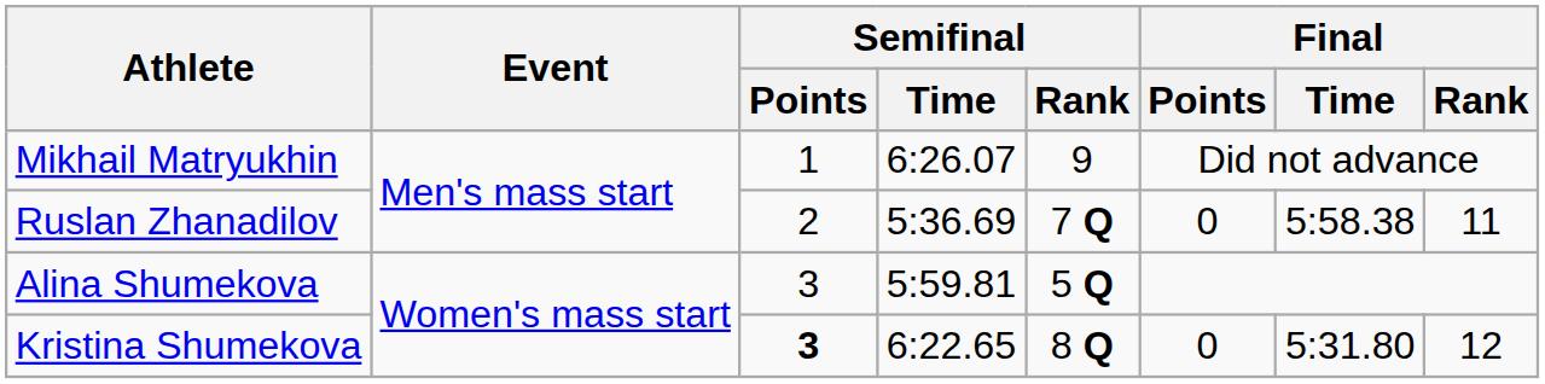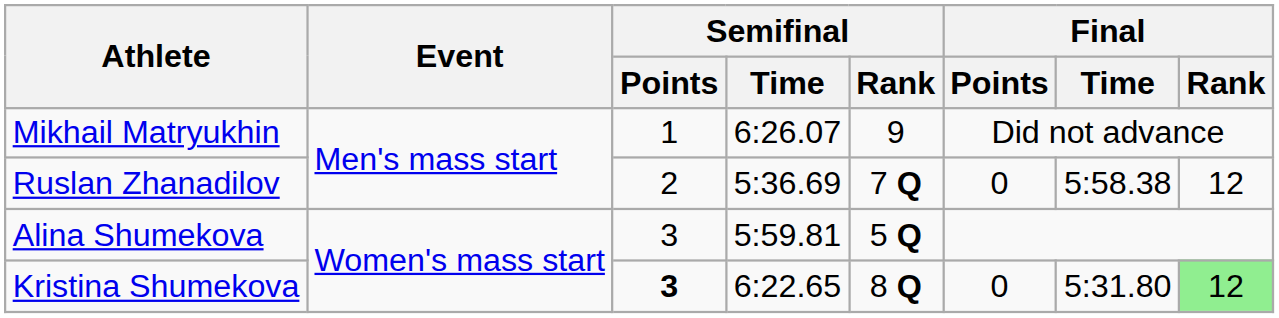 <table class="wikitable" style="font-size:90%">
 <tr>
 <th rowspan=2>Athlete</th>
 <th rowspan=2>Event</th>
 <th colspan=3>Semifinal</th>
 <th colspan=3>Final</th>
 </tr>
 <tr>
 <th>Points</th>
 <th>Time</th>
 <th>Rank</th>
 <th>Points</th>
 <th>Time</th>
 <th>Rank</th>
 </tr>
 <tr align=center>
 <td align=left><a href='#'>Mikhail Matryukhin</a></td>
 <td align=left rowspan=2><a href='#'>Men's mass start</a></td>
 <td>1</td>
 <td>6:26.07</td>
 <td>9</td>
 <td colspan=3>Did not advance</td>
 </tr>
 <tr align=center>
 <td align=left><a href='#'>Ruslan Zhanadilov</a></td>
 <td>2</td>
 <td>5:36.69</td>
 <td>7 <strong>Q</strong></td>
 <td>0</td>
 <td>5:58.38</td>
-<td>11</td>
+<td>12</td>
 </tr>
 <tr align=center>
 <td align=left><a href='#'>Alina Shumekova</a></td>
 <td align=left rowspan=2><a href='#'>Women's mass start</a></td>
 <td>3</td>
 <td>5:59.81</td>
 <td>5 <strong>Q</strong></td>
 <td colspan=3></td>
 </tr>
 <tr align=center>
 <td align=left><a href='#'>Kristina Shumekova</a></td>
 <td><strong>3</strong></td>
 <td>6:22.65</td>
 <td>8 <strong>Q</strong></td>
 <td>0</td>
 <td>5:31.80</td>
-<td>12</td>
+<td style="background: lightgreen;">12</td>
 </tr>
 </table>
